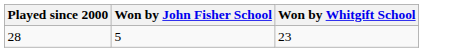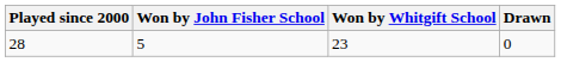 <table class="wikitable">
 <tr>
 <th>Played since 2000</th>
 <th>Won by <a href='#'>John Fisher School</a></th>
 <th>Won by <a href='#'>Whitgift School</a></th>
+<th>Drawn</th>
 </tr>
 <tr>
 <td>28</td>
 <td>5</td>
 <td>23</td>
+<td>0</td>
 </tr>
 </table>
